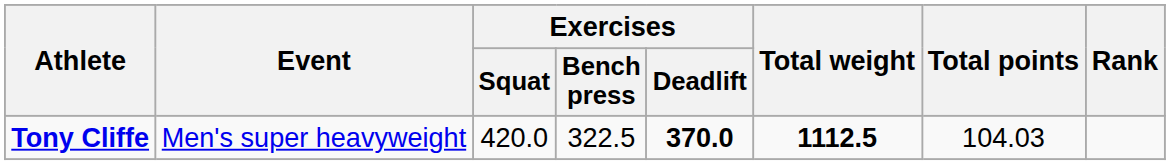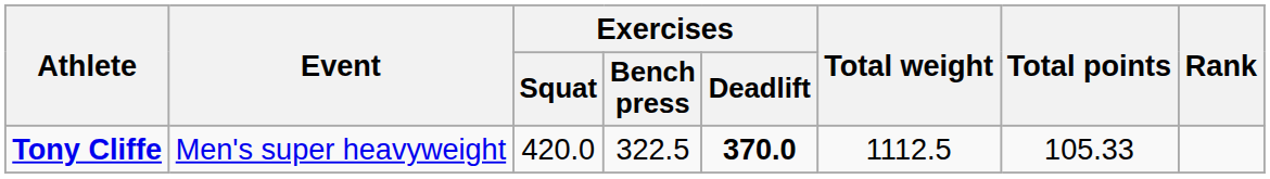 <table class=wikitable style="font-size:90%">
 <tr>
 <th rowspan="2">Athlete</th>
 <th rowspan="2">Event</th>
 <th colspan="3">Exercises</th>
 <th rowspan="2">Total weight</th>
 <th rowspan="2">Total points</th>
 <th rowspan="2">Rank</th>
 </tr>
 <tr style="font-size:95%">
 <th>Squat</th>
 <th>Bench<br>press</th>
 <th>Deadlift</th>
 </tr>
 <tr align=center>
 <td align=left><strong><a href='#'>Tony Cliffe</a></strong></td>
 <td align=left><a href='#'>Men's super heavyweight</a></td>
 <td>420.0</td>
 <td>322.5</td>
 <td><strong>370.0</strong></td>
-<td><strong>1112.5</strong></td>
-<td>104.03</td>
+<td>1112.5</td>
+<td>105.33</td>
 <td></td>
 </tr>
 </table>
